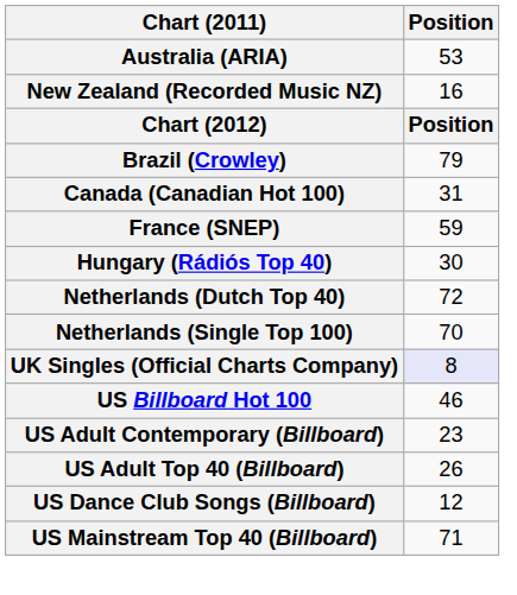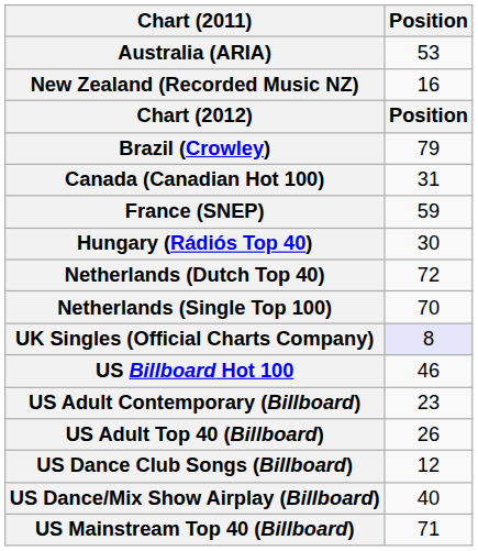 <table class="wikitable sortable plainrowheaders" style="text-align:center;">
 <tr>
 <th scope="col">Chart (2011)</th>
 <th scope="col">Position</th>
 </tr>
 <tr>
 <th scope="row">Australia (ARIA)</th>
 <td>53</td>
 </tr>
 <tr>
 <th scope="row">New Zealand (Recorded Music NZ)</th>
 <td>16</td>
 </tr>
 <tr>
 <th scope="col">Chart (2012)</th>
 <th scope="col">Position</th>
 </tr>
 <tr>
 <th scope="row">Brazil (<a href='#'>Crowley</a>)</th>
 <td>79</td>
 </tr>
 <tr>
 <th scope="row">Canada (Canadian Hot 100)</th>
 <td>31</td>
 </tr>
 <tr>
 <th scope="row">France (SNEP)</th>
 <td>59</td>
 </tr>
 <tr>
 <th scope="row">Hungary (<a href='#'>Rádiós Top 40</a>)</th>
 <td>30</td>
 </tr>
 <tr>
 <th scope="row">Netherlands (Dutch Top 40)</th>
 <td>72</td>
 </tr>
 <tr>
 <th scope="row">Netherlands (Single Top 100)</th>
 <td>70</td>
 </tr>
 <tr>
 <th scope="row">UK Singles (Official Charts Company)</th>
 <td style="background: lavender;">8</td>
 </tr>
 <tr>
 <th scope="row">US <a href='#'><em>Billboard</em> Hot 100</a></th>
 <td>46</td>
 </tr>
 <tr>
 <th scope="row">US Adult Contemporary (<em>Billboard</em>)</th>
 <td>23</td>
 </tr>
 <tr>
 <th scope="row">US Adult Top 40 (<em>Billboard</em>)</th>
 <td>26</td>
 </tr>
 <tr>
 <th scope="row">US Dance Club Songs (<em>Billboard</em>)</th>
 <td>12</td>
 </tr>
 <tr>
+<th scope="row">US Dance/Mix Show Airplay (<em>Billboard</em>)</th>
+<td>40</td>
+</tr>
+<tr>
 <th scope="row">US Mainstream Top 40 (<em>Billboard</em>)</th>
 <td>71</td>
 </tr>
 </table>
